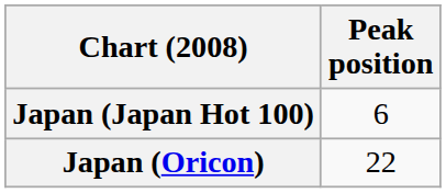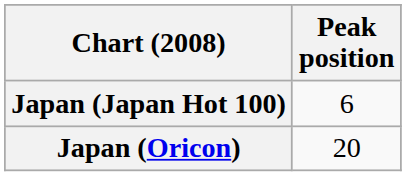 <table class="wikitable sortable plainrowheaders">
 <tr>
 <th>Chart (2008)</th>
 <th>Peak<br>position</th>
 </tr>
 <tr>
 <th scope="row">Japan (Japan Hot 100)</th>
 <td align="center">6</td>
 </tr>
 <tr>
 <th scope="row">Japan (<a href='#'>Oricon</a>)</th>
-<td align="center">22</td>
+<td align="center">20</td>
 </tr>
 </table>
